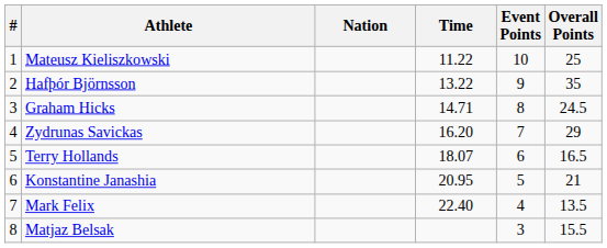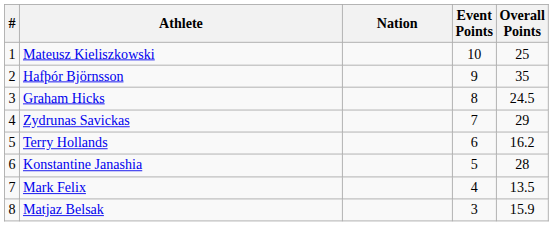 <table class="wikitable sortable" style="text-align:center;width: 70%;">
 <tr>
 <th scope="col" style="width: 10px;">#</th>
 <th scope="col">Athlete</th>
 <th scope="col">Nation</th>
-<th scope="col">Time</th>
 <th scope="col" style="width: 10px;">Event Points</th>
 <th scope="col" style="width: 10px;">Overall Points</th>
 </tr>
 <tr>
 <td>1</td>
 <td align=left><a href='#'>Mateusz Kieliszkowski</a></td>
 <td align=left></td>
-<td>11.22</td>
 <td>10</td>
 <td>25</td>
 </tr>
 <tr>
 <td>2</td>
 <td align=left><a href='#'>Hafþór Björnsson</a></td>
 <td align=left></td>
-<td>13.22</td>
 <td>9</td>
 <td>35</td>
 </tr>
 <tr>
 <td>3</td>
 <td align=left><a href='#'>Graham Hicks</a></td>
 <td align=left></td>
-<td>14.71</td>
 <td>8</td>
 <td>24.5</td>
 </tr>
 <tr>
 <td>4</td>
 <td align=left><a href='#'>Zydrunas Savickas</a></td>
 <td align=left></td>
-<td>16.20</td>
 <td>7</td>
 <td>29</td>
 </tr>
 <tr>
 <td>5</td>
 <td align=left><a href='#'>Terry Hollands</a></td>
 <td align=left></td>
-<td>18.07</td>
 <td>6</td>
-<td>16.5</td>
+<td>16.2</td>
 </tr>
 <tr>
 <td>6</td>
 <td align=left><a href='#'>Konstantine Janashia</a></td>
 <td align=left></td>
-<td>20.95</td>
 <td>5</td>
-<td>21</td>
+<td>28</td>
 </tr>
 <tr>
 <td>7</td>
 <td align=left><a href='#'>Mark Felix</a></td>
 <td align=left></td>
-<td>22.40</td>
 <td>4</td>
 <td>13.5</td>
 </tr>
 <tr>
 <td>8</td>
 <td align=left><a href='#'>Matjaz Belsak</a></td>
 <td align=left></td>
-<td></td>
 <td>3</td>
-<td>15.5</td>
+<td>15.9</td>
 </tr>
 </table>
